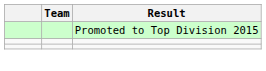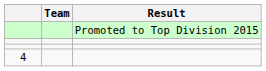 <table class="wikitable" style="text-align:center;">
 <tr>
 <th width=40></th>
 <th>Team</th>
 <th>Result</th>
 </tr>
 <tr style="background:#ccffcc;">
 <td></td>
 <td style="text-align:left;"><strong></strong></td>
 <td>Promoted to Top Division 2015</td>
 </tr>
 <tr>
 <td></td>
 <td style="text-align:left;"></td>
 <td></td>
 </tr>
 <tr>
 <td></td>
 <td style="text-align:left;"></td>
 <td></td>
 </tr>
+<tr>
+<td>4</td>
+<td style="text-align:left;"></td>
+<td></td>
+</tr>
 </table>
